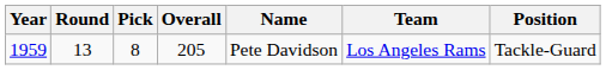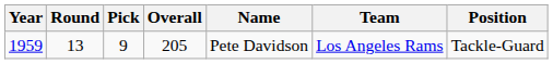 <table class="wikitable sortable" style="text-align:center;">
 <tr>
 <th>Year</th>
 <th>Round</th>
 <th>Pick</th>
 <th>Overall</th>
 <th>Name</th>
 <th>Team</th>
 <th>Position</th>
 </tr>
 <tr>
 <td><a href='#'>1959</a></td>
 <td>13</td>
-<td>8</td>
+<td>9</td>
 <td>205</td>
 <td>Pete Davidson</td>
 <td><a href='#'>Los Angeles Rams</a></td>
 <td>Tackle-Guard</td>
 </tr>
 </table>
